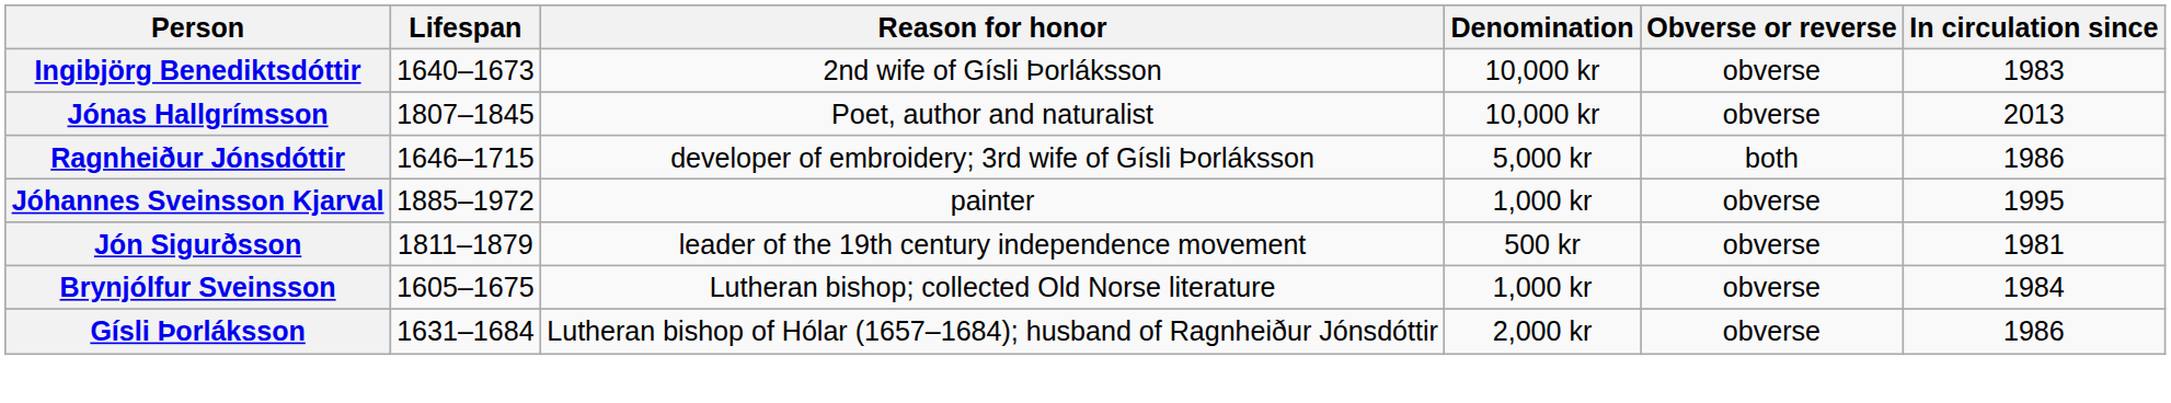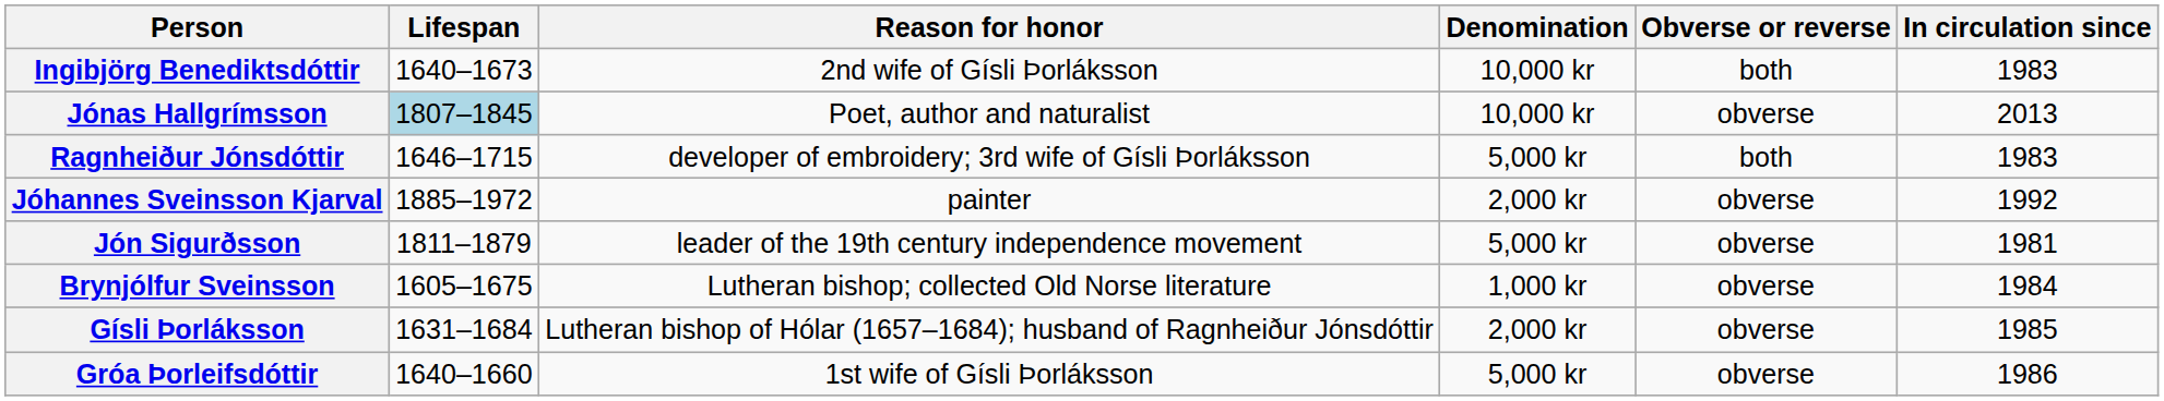 <table class="wikitable" style="font-size: 95%; text-align:center;">
 <tr>
 <th>Person</th>
 <th>Lifespan</th>
 <th>Reason for honor</th>
 <th>Denomination</th>
 <th>Obverse or reverse</th>
 <th>In circulation since</th>
 </tr>
 <tr>
 <th><a href='#'>Ingibjörg Benediktsdóttir</a></th>
 <td>1640–1673</td>
 <td>2nd wife of Gísli Þorláksson</td>
 <td>10,000 kr</td>
-<td>obverse</td>
+<td>both</td>
 <td>1983</td>
 </tr>
 <tr>
 <th><a href='#'>Jónas Hallgrímsson</a></th>
-<td>1807–1845</td>
+<td style="background: lightblue;">1807–1845</td>
 <td>Poet, author and naturalist</td>
 <td>10,000 kr</td>
 <td>obverse</td>
 <td>2013</td>
 </tr>
 <tr>
 <th><a href='#'>Ragnheiður Jónsdóttir</a></th>
 <td>1646–1715</td>
 <td>developer of embroidery; 3rd wife of Gísli Þorláksson</td>
 <td>5,000 kr</td>
 <td>both</td>
-<td>1986</td>
+<td>1983</td>
 </tr>
 <tr>
 <th><a href='#'>Jóhannes Sveinsson Kjarval</a></th>
 <td>1885–1972</td>
 <td>painter</td>
-<td>1,000 kr</td>
+<td>2,000 kr</td>
 <td>obverse</td>
-<td>1995</td>
+<td>1992</td>
 </tr>
 <tr>
 <th><a href='#'>Jón Sigurðsson</a></th>
 <td>1811–1879</td>
 <td>leader of the 19th century independence movement</td>
-<td>500 kr</td>
+<td>5,000 kr</td>
 <td>obverse</td>
 <td>1981</td>
 </tr>
 <tr>
 <th><a href='#'>Brynjólfur Sveinsson</a></th>
 <td>1605–1675</td>
 <td>Lutheran bishop; collected Old Norse literature</td>
 <td>1,000 kr</td>
 <td>obverse</td>
 <td>1984</td>
 </tr>
 <tr>
 <th><a href='#'>Gísli Þorláksson</a></th>
 <td>1631–1684</td>
 <td>Lutheran bishop of Hólar (1657–1684); husband of Ragnheiður Jónsdóttir</td>
 <td>2,000 kr</td>
 <td>obverse</td>
+<td>1985</td>
+</tr>
+<tr>
+<th><a href='#'>Gróa Þorleifsdóttir</a></th>
+<td>1640–1660</td>
+<td>1st wife of Gísli Þorláksson</td>
+<td>5,000 kr</td>
+<td>obverse</td>
 <td>1986</td>
 </tr>
 </table>
